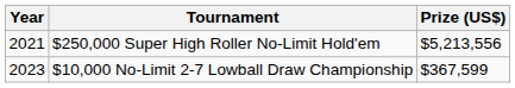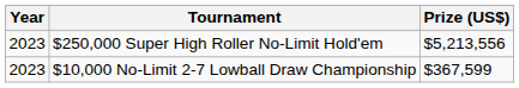 <table class="wikitable">
 <tr>
 <th>Year</th>
 <th>Tournament</th>
 <th>Prize (US$)</th>
 </tr>
 <tr>
-<td>2021</td>
+<td>2023</td>
 <td>$250,000 Super High Roller No-Limit Hold'em</td>
 <td>$5,213,556</td>
 </tr>
 <tr>
 <td>2023</td>
 <td>$10,000 No-Limit 2-7 Lowball Draw Championship</td>
 <td>$367,599</td>
 </tr>
 </table>
